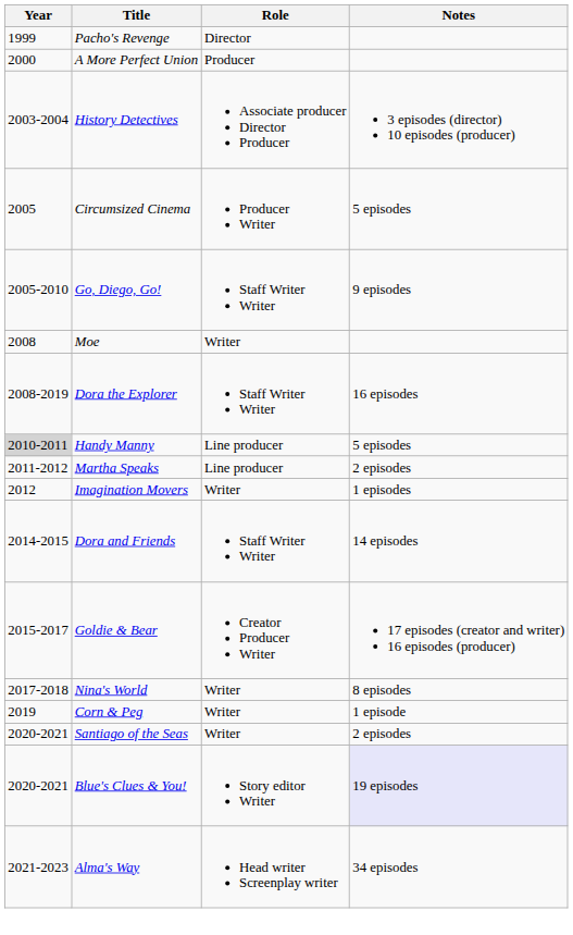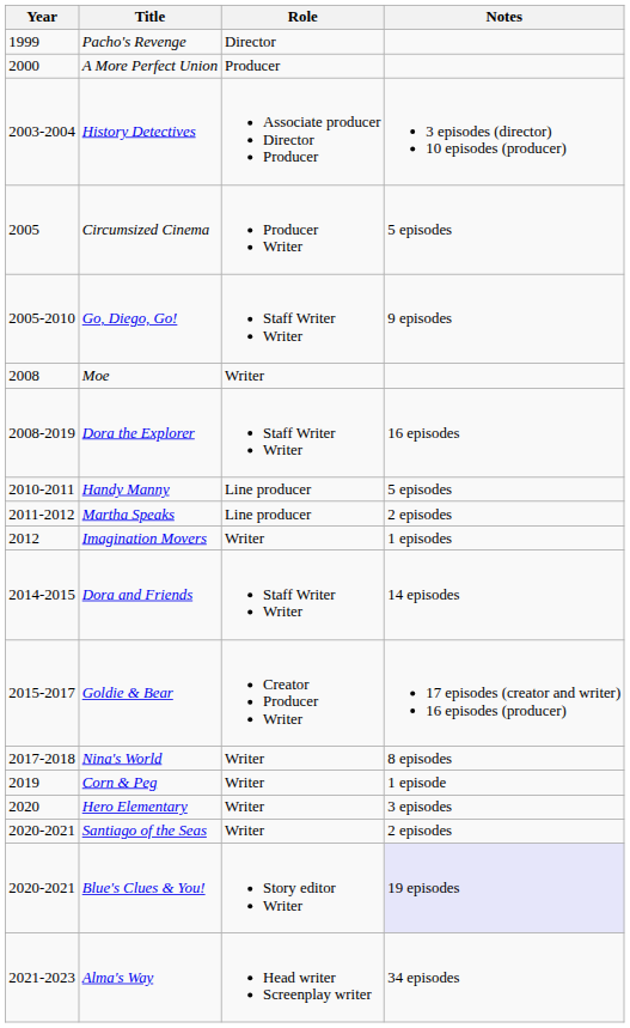 <table class="wikitable sortable mw-collapsible">
 <tr>
 <th>Year</th>
 <th>Title</th>
 <th>Role</th>
 <th>Notes</th>
 </tr>
 <tr>
 <td>1999</td>
 <td><em>Pacho's Revenge</em></td>
 <td>Director</td>
 <td></td>
 </tr>
 <tr>
 <td>2000</td>
 <td><em>A More Perfect Union</em></td>
 <td>Producer</td>
 <td></td>
 </tr>
 <tr>
 <td>2003-2004</td>
 <td><em><a href='#'>History Detectives</a></em></td>
 <td><br><ul><li>Associate producer</li><li>Director</li><li>Producer</li></ul></td>
 <td><br><ul><li>3 episodes (director)</li><li>10 episodes (producer)</li></ul></td>
 </tr>
 <tr>
 <td>2005</td>
 <td><em>Circumsized Cinema</em></td>
 <td><br><ul><li>Producer</li><li>Writer</li></ul></td>
 <td>5 episodes</td>
 </tr>
 <tr>
 <td>2005-2010</td>
 <td><em><a href='#'>Go, Diego, Go!</a></em></td>
 <td><br><ul><li>Staff Writer</li><li>Writer</li></ul></td>
 <td>9 episodes</td>
 </tr>
 <tr>
 <td>2008</td>
 <td><em>Moe</em></td>
 <td>Writer</td>
 <td></td>
 </tr>
 <tr>
 <td>2008-2019</td>
 <td><em><a href='#'>Dora the Explorer</a></em></td>
 <td><br><ul><li>Staff Writer</li><li>Writer</li></ul></td>
 <td>16 episodes</td>
 </tr>
 <tr>
-<td style="background: lightgrey;">2010-2011</td>
+<td>2010-2011</td>
 <td><em><a href='#'>Handy Manny</a></em></td>
 <td>Line producer</td>
 <td>5 episodes</td>
 </tr>
 <tr>
 <td>2011-2012</td>
 <td><em><a href='#'>Martha Speaks</a></em></td>
 <td>Line producer</td>
 <td>2 episodes</td>
 </tr>
 <tr>
 <td>2012</td>
 <td><em><a href='#'>Imagination Movers</a></em></td>
 <td>Writer</td>
 <td>1 episodes</td>
 </tr>
 <tr>
 <td>2014-2015</td>
 <td><em><a href='#'>Dora and Friends</a></em></td>
 <td><br><ul><li>Staff Writer</li><li>Writer</li></ul></td>
 <td>14 episodes</td>
 </tr>
 <tr>
 <td>2015-2017</td>
 <td><em><a href='#'>Goldie & Bear</a></em></td>
 <td><br><ul><li>Creator</li><li>Producer</li><li>Writer</li></ul></td>
 <td><br><ul><li>17 episodes (creator and writer)</li><li>16 episodes (producer)</li></ul></td>
 </tr>
 <tr>
 <td>2017-2018</td>
 <td><em><a href='#'>Nina's World</a></em></td>
 <td>Writer</td>
 <td>8 episodes</td>
 </tr>
 <tr>
 <td>2019</td>
 <td><em><a href='#'>Corn & Peg</a></em></td>
 <td>Writer</td>
 <td>1 episode</td>
 </tr>
 <tr>
+<td>2020</td>
+<td><em><a href='#'>Hero Elementary</a></em></td>
+<td>Writer</td>
+<td>3 episodes</td>
+</tr>
+<tr>
 <td>2020-2021</td>
 <td><em><a href='#'>Santiago of the Seas</a></em></td>
 <td>Writer</td>
 <td>2 episodes</td>
 </tr>
 <tr>
 <td>2020-2021</td>
 <td><em><a href='#'>Blue's Clues & You!</a></em></td>
 <td><br><ul><li>Story editor</li><li>Writer</li></ul></td>
 <td style="background: lavender;">19 episodes</td>
 </tr>
 <tr>
 <td>2021-2023</td>
 <td><em><a href='#'>Alma's Way</a></em></td>
 <td><br><ul><li>Head writer</li><li>Screenplay writer</li></ul></td>
 <td>34 episodes</td>
 </tr>
 </table>
